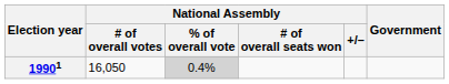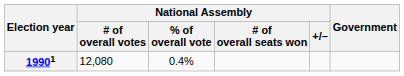 <table class=wikitable>
 <tr>
 <th rowspan=2>Election year</th>
 <th colspan=4>National Assembly</th>
 <th rowspan=2>Government</th>
 </tr>
 <tr>
 <th># of<br>overall votes</th>
 <th>% of<br>overall vote</th>
 <th># of<br>overall seats won</th>
 <th>+/–</th>
 </tr>
 <tr>
 <th><a href='#'>1990</a><sup>1</sup></th>
-<td>16,050</td>
-<td style="background: lightgrey; text-align:center;">0.4%</td>
+<td>12,080</td>
+<td style="text-align:center;">0.4%</td>
 <td></td>
 <td></td>
 <td></td>
 </tr>
 </table>
